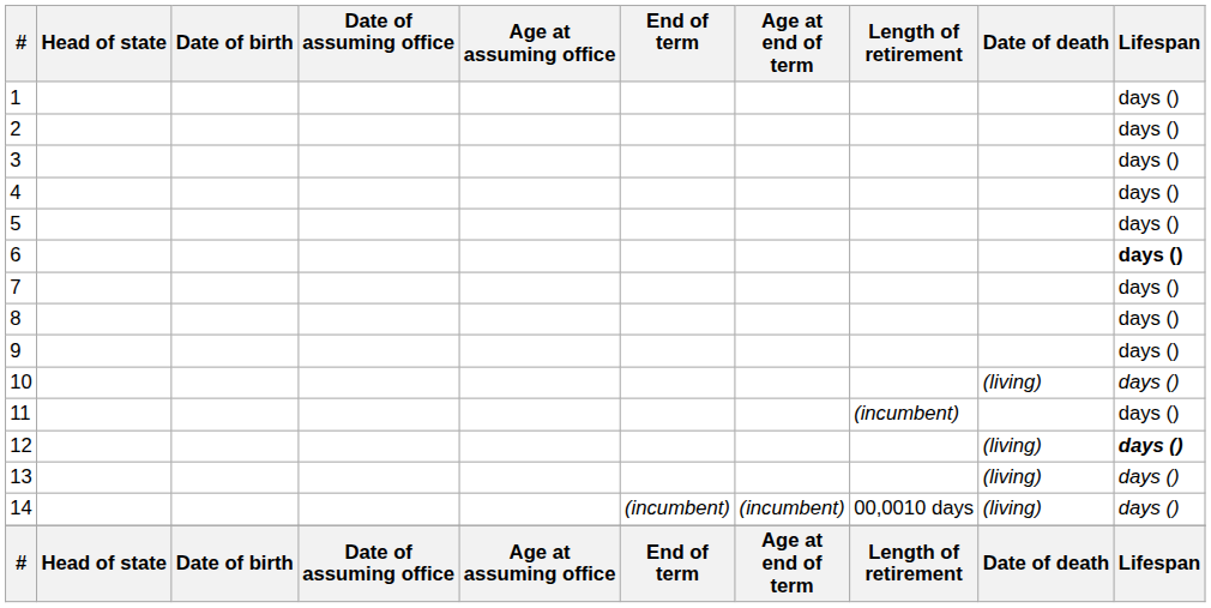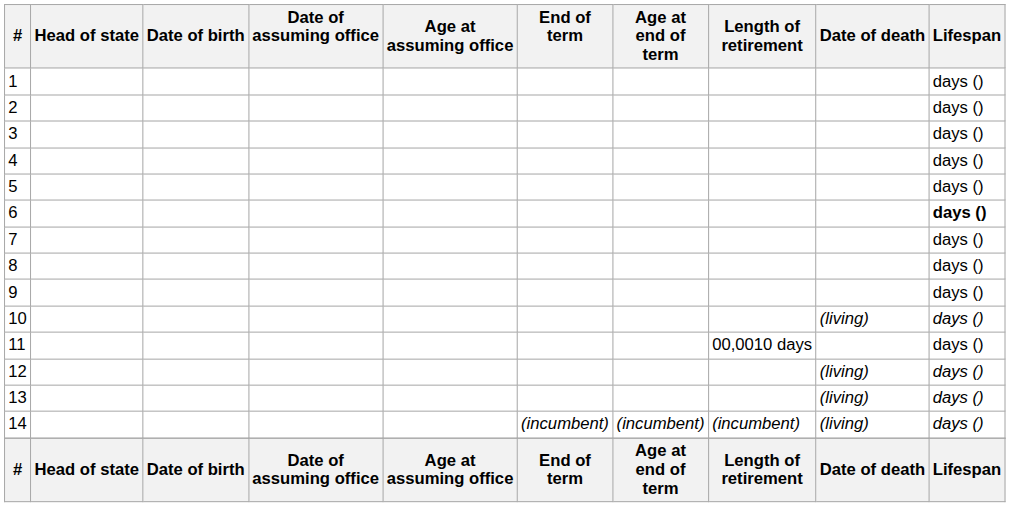 <table class="sortable wikitable">
 <tr>
 <th align="center">#<br></th>
 <th align="center">Head of state<br></th>
 <th align="center">Date of birth<br></th>
 <th align="center" class="unsortable" valign="top">Date of <br>assuming office</th>
 <th align="center">Age at <br>assuming office<br></th>
 <th align="center" class="unsortable" valign="top">End of<br>term</th>
 <th align="center">Age at <br>end of<br>term</th>
 <th align="center">Length of<br>retirement<br></th>
 <th align="center">Date of death<br></th>
 <th align="center">Lifespan<br></th>
 </tr>
 <tr style="text-align: left; background:#FFFFFF">
 <td>1</td>
 <td></td>
 <td></td>
 <td></td>
 <td></td>
 <td></td>
 <td></td>
 <td></td>
 <td></td>
 <td> days ()</td>
 </tr>
 <tr style="text-align: left; background:#FFFFFF">
 <td>2</td>
 <td></td>
 <td></td>
 <td></td>
 <td></td>
 <td></td>
 <td></td>
 <td></td>
 <td></td>
 <td> days ()</td>
 </tr>
 <tr style="text-align: left; background:#FFFFFF">
 <td>3</td>
 <td></td>
 <td></td>
 <td></td>
 <td></td>
 <td></td>
 <td></td>
 <td></td>
 <td></td>
 <td> days ()</td>
 </tr>
 <tr style="text-align: left; background:#FFFFFF">
 <td>4</td>
 <td></td>
 <td></td>
 <td></td>
 <td></td>
 <td></td>
 <td></td>
 <td></td>
 <td></td>
 <td> days ()</td>
 </tr>
 <tr style="text-align: left; background:#FFFFFF">
 <td>5</td>
 <td></td>
 <td></td>
 <td></td>
 <td></td>
 <td></td>
 <td></td>
 <td></td>
 <td></td>
 <td> days ()</td>
 </tr>
 <tr style="text-align: left; background:#FFFFFF">
 <td>6</td>
 <td></td>
 <td></td>
 <td></td>
 <td></td>
 <td></td>
 <td></td>
 <td></td>
 <td></td>
 <td><strong> days ()</strong></td>
 </tr>
 <tr style="text-align: left; background:#FFFFFF">
 <td>7</td>
 <td></td>
 <td></td>
 <td></td>
 <td></td>
 <td></td>
 <td></td>
 <td></td>
 <td></td>
 <td> days ()</td>
 </tr>
 <tr style="text-align: left; background:#FFFFFF">
 <td>8</td>
 <td></td>
 <td></td>
 <td></td>
 <td></td>
 <td></td>
 <td></td>
 <td></td>
 <td></td>
 <td> days ()</td>
 </tr>
 <tr style="text-align: left; background:#FFFFFF">
 <td>9</td>
 <td></td>
 <td></td>
 <td></td>
 <td></td>
 <td></td>
 <td></td>
 <td></td>
 <td></td>
 <td> days ()</td>
 </tr>
 <tr style="text-align: left; background:#FFFFFF">
 <td>10</td>
 <td></td>
 <td></td>
 <td></td>
 <td></td>
 <td></td>
 <td></td>
 <td><em></em></td>
 <td><em>(living)</em></td>
 <td><em> days ()</em></td>
 </tr>
 <tr style="text-align: left; background:#FFFFFF">
 <td>11</td>
 <td></td>
 <td></td>
 <td></td>
 <td></td>
 <td></td>
 <td></td>
-<td><em>(incumbent)</em></td>
+<td><span>00,001</span>0 days</td>
 <td></td>
 <td> days ()</td>
 </tr>
 <tr style="text-align: left; background:#FFFFFF">
 <td>12</td>
 <td></td>
 <td></td>
 <td></td>
 <td></td>
 <td></td>
 <td></td>
 <td></td>
 <td><em>(living)</em></td>
-<td><strong><em> days ()</em></strong></td>
+<td><em> days ()</em></td>
 </tr>
 <tr style="text-align: left; background:#FFFFFF">
 <td>13</td>
 <td></td>
 <td></td>
 <td></td>
 <td></td>
 <td></td>
 <td></td>
 <td><em></em></td>
 <td><em>(living)</em></td>
 <td><em> days ()</em></td>
 </tr>
 <tr style="text-align: left; background:#FFFFFF">
 <td>14</td>
 <td></td>
 <td></td>
 <td></td>
 <td></td>
 <td><em>(incumbent)</em></td>
 <td><em>(incumbent)</em></td>
-<td><span>00,001</span>0 days</td>
+<td><em>(incumbent)</em></td>
 <td><em>(living)</em></td>
 <td><em> days ()</em></td>
 </tr>
 <tr style="text-align: left; background:#FFFFFF">
 </tr>
 <tr class="sortbottom" style="text-align:left">
 <th align="center">#</th>
 <th align="center">Head of state</th>
 <th align="center">Date of birth</th>
 <th align="center">Date of<br>assuming office</th>
 <th align="center">Age at<br>assuming office</th>
 <th align="center">End of<br>term</th>
 <th align="center">Age at <br>end of<br>term</th>
 <th align="center">Length of<br>retirement</th>
 <th align="center">Date of death</th>
 <th align="center">Lifespan</th>
 </tr>
 </table>
